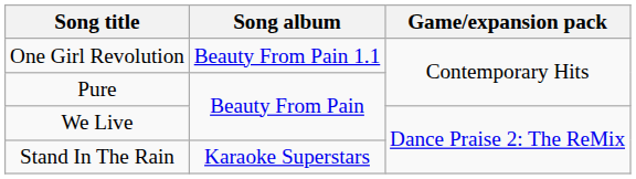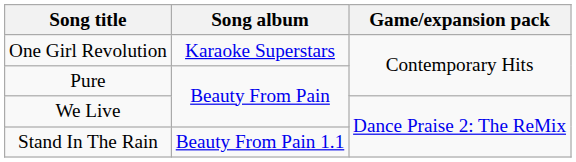 <table class="wikitable" style="text-align:center">
 <tr>
 <th>Song title</th>
 <th>Song album</th>
 <th>Game/expansion pack</th>
 </tr>
 <tr>
 <td>One Girl Revolution</td>
-<td><a href='#'>Beauty From Pain 1.1</a></td>
+<td><a href='#'>Karaoke Superstars</a></td>
 <td rowspan="2">Contemporary Hits</td>
 </tr>
 <tr>
 <td>Pure</td>
 <td rowspan="2"><a href='#'>Beauty From Pain</a></td>
 </tr>
 <tr>
 <td>We Live</td>
 <td rowspan="2"><a href='#'>Dance Praise 2: The ReMix</a></td>
 </tr>
 <tr>
 <td>Stand In The Rain</td>
-<td><a href='#'>Karaoke Superstars</a></td>
+<td><a href='#'>Beauty From Pain 1.1</a></td>
 </tr>
 </table>
